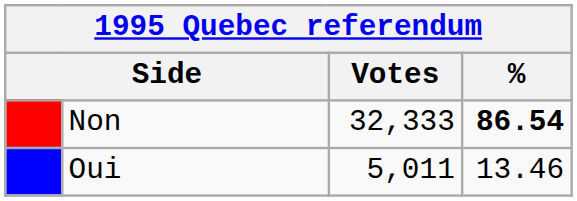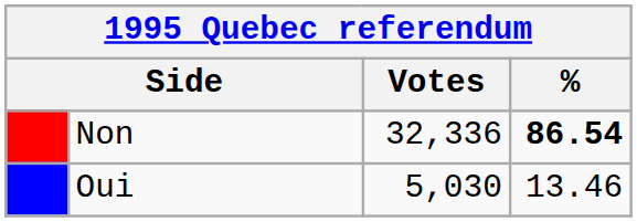 <table class="wikitable" style="font-size: 95%; clear:both">
 <tr style="background:#e9e9e9;">
 <th colspan=4><a href='#'>1995 Quebec referendum</a></th>
 </tr>
 <tr style="background:#e9e9e9;">
 <th colspan=2 style="width: 130px">Side</th>
 <th style="width: 50px">Votes</th>
 <th style="width: 40px">%</th>
 </tr>
 <tr>
 <td style="background:red;"></td>
 <td>Non</td>
-<td align="right">32,333</td>
+<td align="right">32,336</td>
 <td align="right"><strong>86.54</strong></td>
 </tr>
 <tr>
 <td style="background:blue;"></td>
 <td>Oui</td>
-<td align="right">5,011</td>
+<td align="right">5,030</td>
 <td align="right">13.46</td>
 </tr>
 </table>
